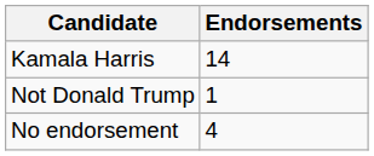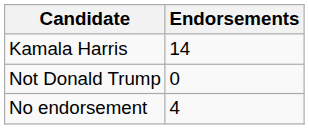 <table class="wikitable sortable">
 <tr>
 <th>Candidate</th>
 <th>Endorsements</th>
 </tr>
 <tr>
 <td data-sort-value="Harris" >Kamala Harris</td>
 <td>14</td>
 </tr>
 <tr>
 <td>Not Donald Trump</td>
-<td>1</td>
+<td>0</td>
 </tr>
 <tr>
 <td>No endorsement</td>
 <td>4</td>
 </tr>
 </table>
